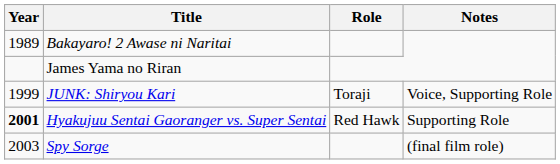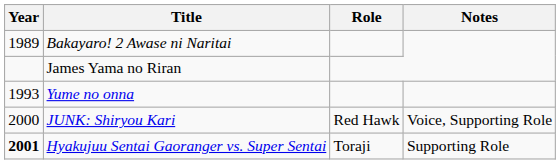 <table class="wikitable" style="font-size: 90%;">
 <tr>
 <th>Year</th>
 <th>Title</th>
 <th>Role</th>
 <th>Notes</th>
 </tr>
 <tr>
 <td>1989</td>
 <td><em>Bakayaro! 2 Awase ni Naritai</em></td>
 <td></td>
 </tr>
 <tr>
 <td></td>
 <td>James Yama no Riran</td>
 </tr>
 <tr>
-<td>1999</td>
+<td>1993</td>
+<td><em><a href='#'>Yume no onna</a></em></td>
+<td></td>
+<td></td>
+</tr>
+<tr>
+<td>2000</td>
 <td><em><a href='#'>JUNK: Shiryou Kari</a></em></td>
-<td>Toraji</td>
+<td>Red Hawk</td>
 <td>Voice, Supporting Role</td>
 </tr>
 <tr>
 <td><strong>2001</strong></td>
 <td><em><a href='#'>Hyakujuu Sentai Gaoranger vs. Super Sentai</a></em></td>
-<td>Red Hawk</td>
+<td>Toraji</td>
 <td>Supporting Role</td>
 </tr>
-<tr>
-<td>2003</td>
-<td><em><a href='#'>Spy Sorge</a></em></td>
-<td></td>
-<td>(final film role)</td>
-</tr>
 </table>
